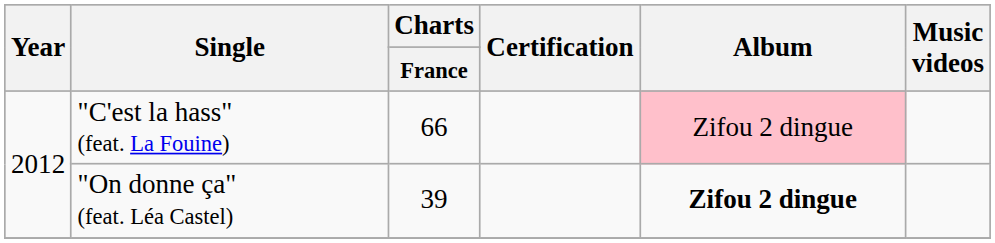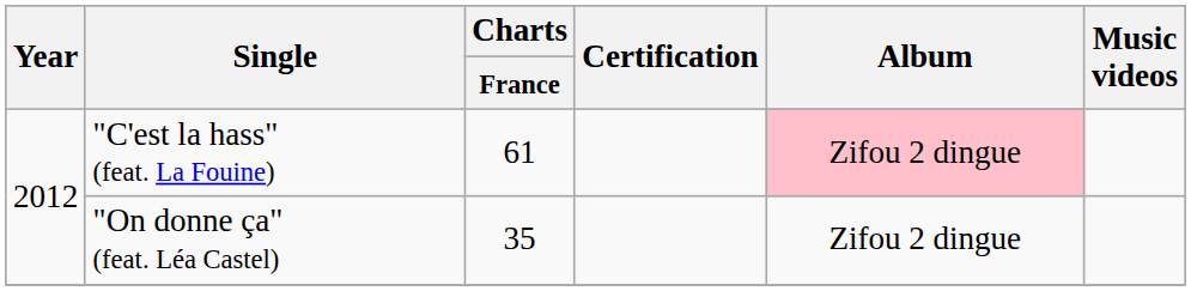 <table class="wikitable">
 <tr>
 <th align="center" rowspan="2">Year</th>
 <th align="center" rowspan="2" width="180">Single</th>
 <th align="center" colspan="1">Charts</th>
 <th align="center" rowspan="2" width="70">Certification</th>
 <th align="center" rowspan="2" width="150">Album</th>
 <th align="center" rowspan="2" width="40">Music<br>videos</th>
 </tr>
 <tr>
 <th width="20"><small>France</small><br></th>
 </tr>
 <tr>
 <td align="center" rowspan="2">2012</td>
 <td>"C'est la hass" <br><small>(feat. <a href='#'>La Fouine</a>)</small></td>
-<td align="center">66</td>
+<td align="center">61</td>
 <td align="center"></td>
 <td align="center" rowspan="1" style="background: pink;">Zifou 2 dingue</td>
 <td><small></small></td>
 </tr>
 <tr>
 <td>"On donne ça" <br><small>(feat. Léa Castel)</small></td>
-<td align="center">39</td>
+<td align="center">35</td>
 <td align="center"></td>
-<td align="center" rowspan="1"><strong>Zifou 2 dingue</strong></td>
+<td align="center" rowspan="1">Zifou 2 dingue</td>
 <td><small></small></td>
 </tr>
 <tr>
 </tr>
 </table>
